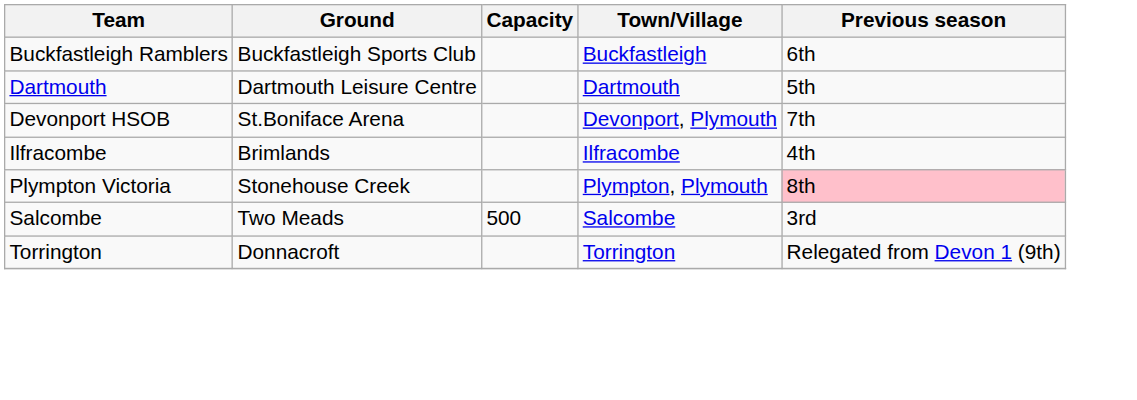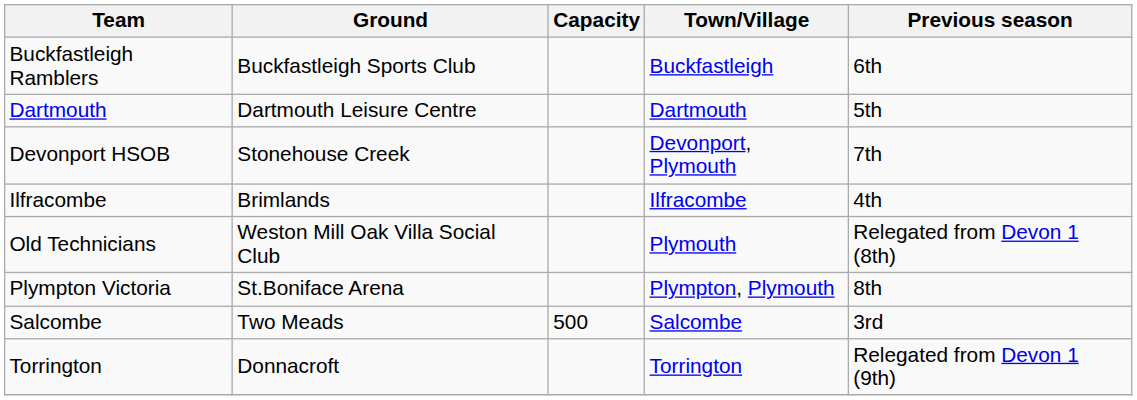 <table class="wikitable sortable">
 <tr>
 <th>Team</th>
 <th>Ground</th>
 <th>Capacity</th>
 <th>Town/Village</th>
 <th>Previous season</th>
 </tr>
 <tr>
 <td>Buckfastleigh Ramblers</td>
 <td>Buckfastleigh Sports Club</td>
 <td></td>
 <td><a href='#'>Buckfastleigh</a></td>
 <td>6th</td>
 </tr>
 <tr>
 <td><a href='#'>Dartmouth</a></td>
 <td>Dartmouth Leisure Centre</td>
 <td></td>
 <td><a href='#'>Dartmouth</a></td>
 <td>5th</td>
 </tr>
 <tr>
 <td>Devonport HSOB</td>
-<td>St.Boniface Arena</td>
+<td>Stonehouse Creek</td>
 <td></td>
 <td><a href='#'>Devonport</a>, <a href='#'>Plymouth</a></td>
 <td>7th</td>
 </tr>
 <tr>
 <td>Ilfracombe</td>
 <td>Brimlands</td>
 <td></td>
 <td><a href='#'>Ilfracombe</a></td>
 <td>4th</td>
 </tr>
 <tr>
+<td>Old Technicians</td>
+<td>Weston Mill Oak Villa Social Club</td>
+<td></td>
+<td><a href='#'>Plymouth</a></td>
+<td>Relegated from <a href='#'>Devon 1</a> (8th)</td>
+</tr>
+<tr>
 <td>Plympton Victoria</td>
-<td>Stonehouse Creek</td>
+<td>St.Boniface Arena</td>
 <td></td>
 <td><a href='#'>Plympton</a>, <a href='#'>Plymouth</a></td>
-<td style="background: pink;">8th</td>
+<td>8th</td>
 </tr>
 <tr>
 <td>Salcombe</td>
 <td>Two Meads</td>
 <td>500</td>
 <td><a href='#'>Salcombe</a></td>
 <td>3rd</td>
 </tr>
 <tr>
 <td>Torrington</td>
 <td>Donnacroft</td>
 <td></td>
 <td><a href='#'>Torrington</a></td>
 <td>Relegated from <a href='#'>Devon 1</a> (9th)</td>
 </tr>
 <tr>
 </tr>
 </table>
